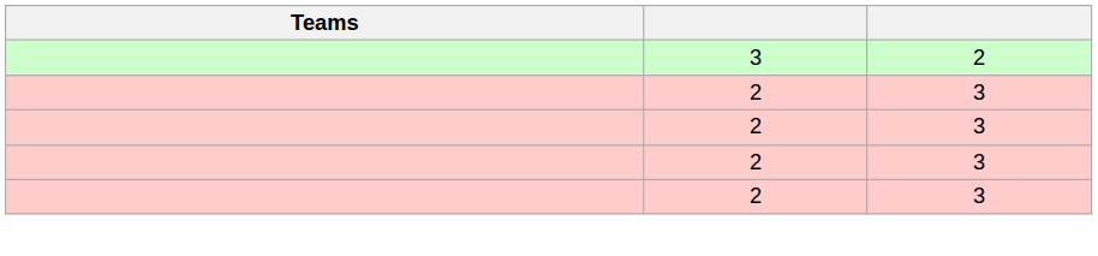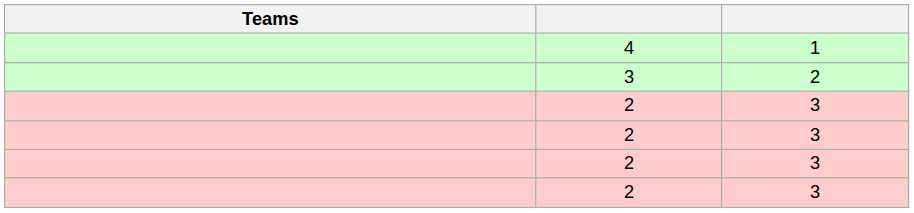 <table class="wikitable" width="40%" style="text-align:center;">
 <tr>
 <th width="20%">Teams</th>
 <th width="7%"></th>
 <th width="7%"></th>
+</tr>
+<tr bgcolor="#cfc">
+<td align=left></td>
+<td>4</td>
+<td>1</td>
 </tr>
 <tr bgcolor="#cfc">
 <td align=left></td>
 <td>3</td>
 <td>2</td>
 </tr>
 <tr bgcolor="#fcc">
 <td align=left></td>
 <td>2</td>
 <td>3</td>
 </tr>
 <tr bgcolor="#fcc">
 <td align=left></td>
 <td>2</td>
 <td>3</td>
 </tr>
 <tr bgcolor="#fcc">
 <td align=left></td>
 <td>2</td>
 <td>3</td>
 </tr>
 <tr bgcolor="#fcc">
 <td align=left></td>
 <td>2</td>
 <td>3</td>
 </tr>
 </table>
